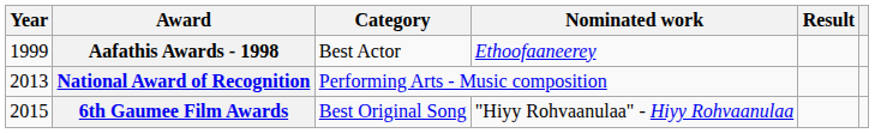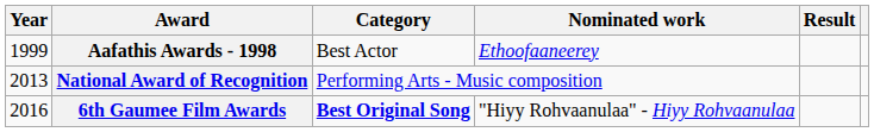 <table class="wikitable plainrowheaders sortable">
 <tr>
 <th scope="col">Year</th>
 <th scope="col">Award</th>
 <th scope="col">Category</th>
 <th scope="col">Nominated work</th>
 <th scope="col">Result</th>
 <th scope="col" class="unsortable"></th>
 </tr>
 <tr>
 <td>1999</td>
 <th scope="row">Aafathis Awards - 1998</th>
 <td colspan="row">Best Actor</td>
 <td><em><a href='#'>Ethoofaaneerey</a></em></td>
 <td></td>
 <td></td>
 </tr>
 <tr>
 <td>2013</td>
 <th scope="row"><a href='#'>National Award of Recognition</a></th>
 <td colspan="2"><a href='#'>Performing Arts - Music composition</a></td>
 <td></td>
 <td style="text-align:center;"></td>
 </tr>
 <tr>
-<td>2015</td>
+<td>2016</td>
 <th scope="row"><a href='#'>6th Gaumee Film Awards</a></th>
-<td><a href='#'>Best Original Song</a></td>
+<td><strong><a href='#'>Best Original Song</a></strong></td>
 <td>"Hiyy Rohvaanulaa" - <em><a href='#'>Hiyy Rohvaanulaa</a></em></td>
 <td></td>
 <td style="text-align:center;"></td>
 </tr>
 <tr>
 </tr>
 </table>
